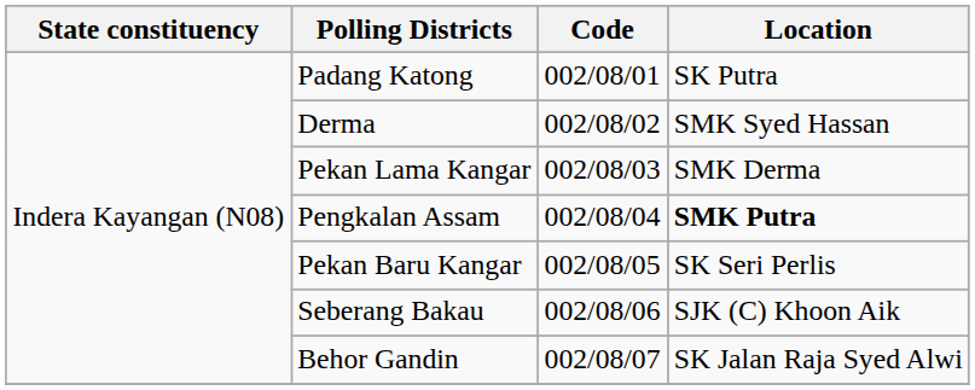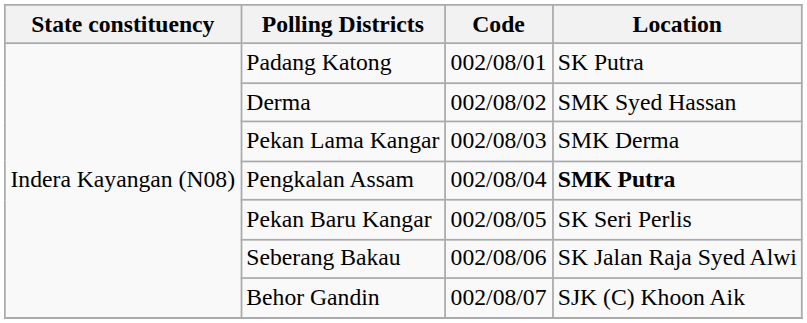 <table class="wikitable sortable mw-collapsible" style="white-space:nowrap;font-size:85%">
 <tr>
 <th>State constituency</th>
 <th>Polling Districts</th>
 <th>Code</th>
 <th>Location</th>
 </tr>
 <tr>
 <td rowspan="7">Indera Kayangan (N08)</td>
 <td>Padang Katong</td>
 <td>002/08/01</td>
 <td>SK Putra</td>
 </tr>
 <tr>
 <td>Derma</td>
 <td>002/08/02</td>
 <td>SMK Syed Hassan</td>
 </tr>
 <tr>
 <td>Pekan Lama Kangar</td>
 <td>002/08/03</td>
 <td>SMK Derma</td>
 </tr>
 <tr>
 <td>Pengkalan Assam</td>
 <td>002/08/04</td>
 <td><strong>SMK Putra</strong></td>
 </tr>
 <tr>
 <td>Pekan Baru Kangar</td>
 <td>002/08/05</td>
 <td>SK Seri Perlis</td>
 </tr>
 <tr>
 <td>Seberang Bakau</td>
 <td>002/08/06</td>
-<td>SJK (C) Khoon Aik</td>
+<td>SK Jalan Raja Syed Alwi</td>
 </tr>
 <tr>
 <td>Behor Gandin</td>
 <td>002/08/07</td>
-<td>SK Jalan Raja Syed Alwi</td>
+<td>SJK (C) Khoon Aik</td>
 </tr>
 <tr>
 </tr>
 </table>
